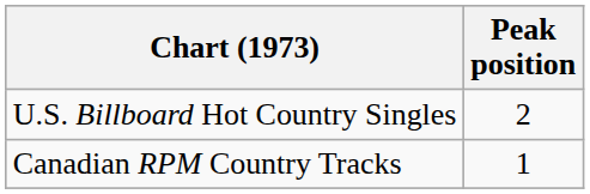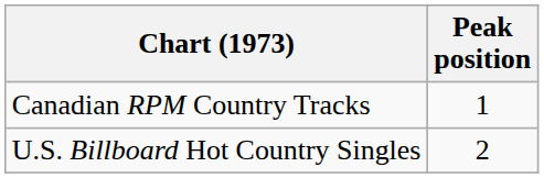 <table class="wikitable sortable">
 <tr>
 <th align="left">Chart (1973)</th>
 <th align="center">Peak<br>position</th>
 </tr>
 <tr>
+<td align="left">Canadian <em>RPM</em> Country Tracks</td>
+<td align="center">1</td>
+</tr>
+<tr>
 <td align="left">U.S. <em>Billboard</em> Hot Country Singles</td>
 <td align="center">2</td>
 </tr>
-<tr>
-<td align="left">Canadian <em>RPM</em> Country Tracks</td>
-<td align="center">1</td>
-</tr>
 </table>
